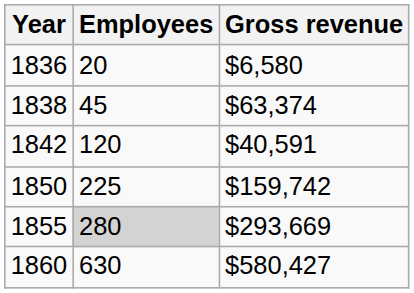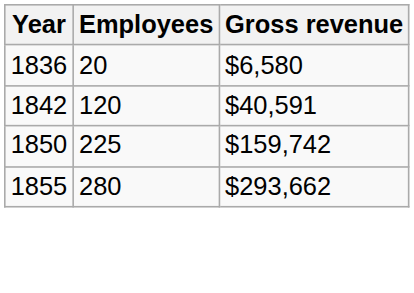 <table class="wikitable">
 <tr>
 <th>Year</th>
 <th>Employees</th>
 <th>Gross revenue</th>
 </tr>
 <tr>
 <td>1836</td>
 <td>20</td>
 <td>$6,580</td>
-</tr>
-<tr>
-<td>1838</td>
-<td>45</td>
-<td>$63,374</td>
 </tr>
 <tr>
 <td>1842</td>
 <td>120</td>
 <td>$40,591</td>
 </tr>
 <tr>
 <td>1850</td>
 <td>225</td>
 <td>$159,742</td>
 </tr>
 <tr>
 <td>1855</td>
-<td style="background: lightgrey;">280</td>
-<td>$293,669</td>
-</tr>
-<tr>
-<td>1860</td>
-<td>630</td>
-<td>$580,427</td>
+<td>280</td>
+<td>$293,662</td>
 </tr>
 </table>
